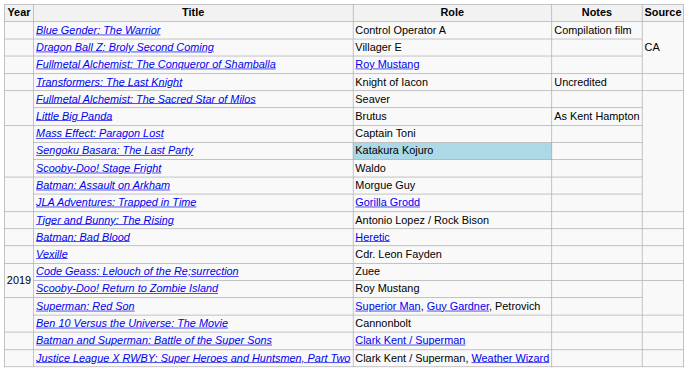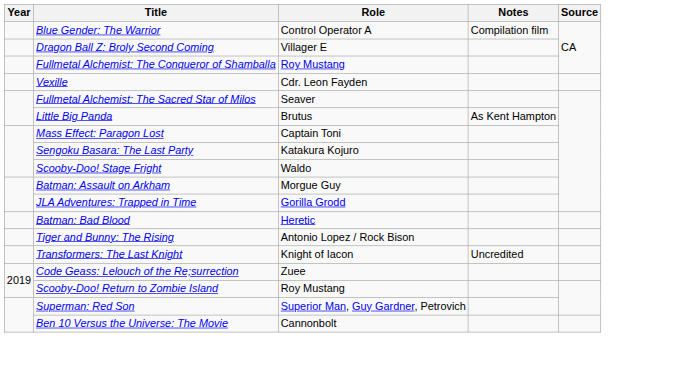 <table class="wikitable sortable plainrowheaders">
 <tr>
 <th scope="col">Year</th>
 <th scope="col">Title</th>
 <th scope="col">Role</th>
 <th class="unsortable" scope="col">Notes</th>
 <th class="unsortable" scope="col">Source</th>
 </tr>
 <tr>
 <td></td>
 <td><em><a href='#'>Blue Gender: The Warrior</a></em></td>
 <td>Control Operator A</td>
 <td>Compilation film</td>
 <td rowspan="3">CA</td>
 </tr>
 <tr>
 <td></td>
 <td><em><a href='#'>Dragon Ball Z: Broly Second Coming</a></em></td>
 <td>Villager E</td>
 <td></td>
 </tr>
 <tr>
 <td></td>
 <td><em><a href='#'>Fullmetal Alchemist: The Conqueror of Shamballa</a></em></td>
 <td><a href='#'>Roy Mustang</a></td>
 <td></td>
 </tr>
 <tr>
 <td></td>
-<td><em><a href='#'>Transformers: The Last Knight</a></em></td>
-<td>Knight of Iacon</td>
-<td>Uncredited</td>
+<td><em><a href='#'>Vexille</a></em></td>
+<td>Cdr. Leon Fayden</td>
+<td></td>
 <td></td>
 </tr>
 <tr>
 <td rowspan="2"></td>
 <td><em><a href='#'>Fullmetal Alchemist: The Sacred Star of Milos</a></em></td>
 <td>Seaver</td>
 <td></td>
 <td rowspan="7"></td>
 </tr>
 <tr>
 <td><em><a href='#'>Little Big Panda</a></em></td>
 <td>Brutus</td>
 <td>As Kent Hampton</td>
 </tr>
 <tr>
 <td rowspan="3"></td>
 <td><em><a href='#'>Mass Effect: Paragon Lost</a></em></td>
 <td>Captain Toni</td>
 <td></td>
 </tr>
 <tr>
 <td><em><a href='#'>Sengoku Basara: The Last Party</a></em></td>
-<td style="background: lightblue;">Katakura Kojuro</td>
+<td>Katakura Kojuro</td>
 <td></td>
 </tr>
 <tr>
 <td><em><a href='#'>Scooby-Doo! Stage Fright</a></em></td>
 <td>Waldo</td>
 <td></td>
 </tr>
 <tr>
 <td rowspan="2"></td>
 <td><em><a href='#'>Batman: Assault on Arkham</a></em></td>
 <td>Morgue Guy</td>
 <td></td>
 </tr>
 <tr>
 <td><em><a href='#'>JLA Adventures: Trapped in Time</a></em></td>
 <td><a href='#'>Gorilla Grodd</a></td>
 <td></td>
 </tr>
 <tr>
 <td></td>
+<td><em><a href='#'>Batman: Bad Blood</a></em></td>
+<td><a href='#'>Heretic</a></td>
+<td></td>
+<td></td>
+</tr>
+<tr>
+<td></td>
 <td><em><a href='#'>Tiger and Bunny: The Rising</a></em></td>
 <td>Antonio Lopez / Rock Bison</td>
 <td></td>
 <td></td>
 </tr>
 <tr>
 <td></td>
-<td><em><a href='#'>Batman: Bad Blood</a></em></td>
-<td><a href='#'>Heretic</a></td>
-<td></td>
-<td></td>
-</tr>
-<tr>
-<td></td>
-<td><em><a href='#'>Vexille</a></em></td>
-<td>Cdr. Leon Fayden</td>
-<td></td>
+<td><em><a href='#'>Transformers: The Last Knight</a></em></td>
+<td>Knight of Iacon</td>
+<td>Uncredited</td>
 <td></td>
 </tr>
 <tr>
 <td rowspan="2">2019</td>
 <td><em><a href='#'>Code Geass: Lelouch of the Re;surrection</a></em></td>
 <td>Zuee</td>
 <td></td>
 <td></td>
 </tr>
 <tr>
 <td><em><a href='#'>Scooby-Doo! Return to Zombie Island</a></em></td>
 <td>Roy Mustang</td>
 <td></td>
 <td rowspan="2"></td>
 </tr>
 <tr>
 <td rowspan="2"></td>
 <td><em><a href='#'>Superman: Red Son</a></em></td>
 <td><a href='#'>Superior Man</a>, <a href='#'>Guy Gardner</a>, Petrovich</td>
 <td></td>
 </tr>
 <tr>
 <td><em><a href='#'>Ben 10 Versus the Universe: The Movie</a></em></td>
 <td>Cannonbolt</td>
 <td></td>
 <td></td>
 </tr>
-<tr>
-<td></td>
-<td><em><a href='#'>Batman and Superman: Battle of the Super Sons</a></em></td>
-<td><a href='#'>Clark Kent / Superman</a></td>
-<td> </td>
-<td></td>
-</tr>
-<tr>
-<td></td>
-<td><em><a href='#'>Justice League X RWBY: Super Heroes and Huntsmen, Part Two</a></em></td>
-<td>Clark Kent / Superman, <a href='#'>Weather Wizard</a></td>
-<td></td>
-<td></td>
-</tr>
 </table>
